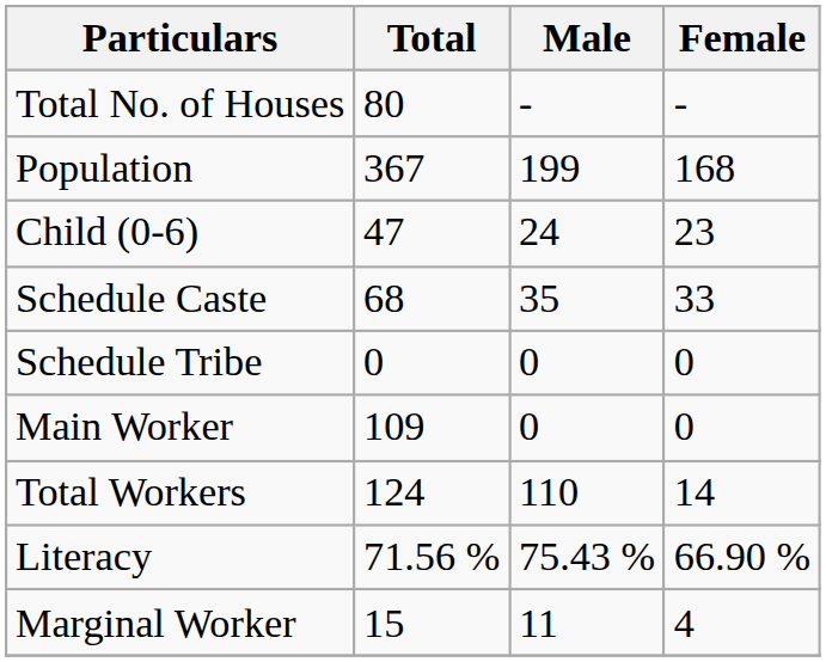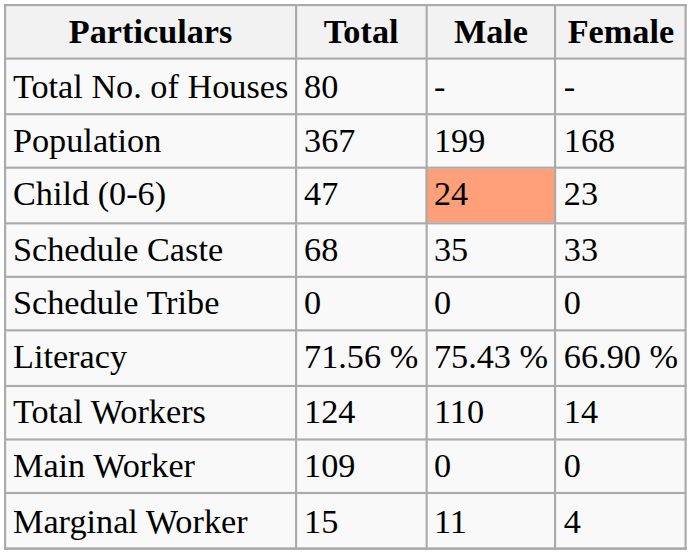 <table class="wikitable sortable">
 <tr>
 <th>Particulars</th>
 <th>Total</th>
 <th>Male</th>
 <th>Female</th>
 </tr>
 <tr>
 <td>Total No. of Houses</td>
 <td>80</td>
 <td>-</td>
 <td>-</td>
 </tr>
 <tr>
 <td>Population</td>
 <td>367</td>
 <td>199</td>
 <td>168</td>
 </tr>
 <tr>
 <td>Child (0-6)</td>
 <td>47</td>
-<td>24</td>
+<td style="background: lightsalmon;">24</td>
 <td>23</td>
 </tr>
 <tr>
 <td>Schedule Caste</td>
 <td>68</td>
 <td>35</td>
 <td>33</td>
 </tr>
 <tr>
 <td>Schedule Tribe</td>
 <td>0</td>
 <td>0</td>
 <td>0</td>
 </tr>
 <tr>
-<td>Main Worker</td>
-<td>109</td>
-<td>0</td>
-<td>0</td>
+<td>Literacy</td>
+<td>71.56 %</td>
+<td>75.43 %</td>
+<td>66.90 %</td>
 </tr>
 <tr>
 <td>Total Workers</td>
 <td>124</td>
 <td>110</td>
 <td>14</td>
 </tr>
 <tr>
-<td>Literacy</td>
-<td>71.56 %</td>
-<td>75.43 %</td>
-<td>66.90 %</td>
+<td>Main Worker</td>
+<td>109</td>
+<td>0</td>
+<td>0</td>
 </tr>
 <tr>
 <td>Marginal Worker</td>
 <td>15</td>
 <td>11</td>
 <td>4</td>
 </tr>
 <tr>
 </tr>
 </table>
